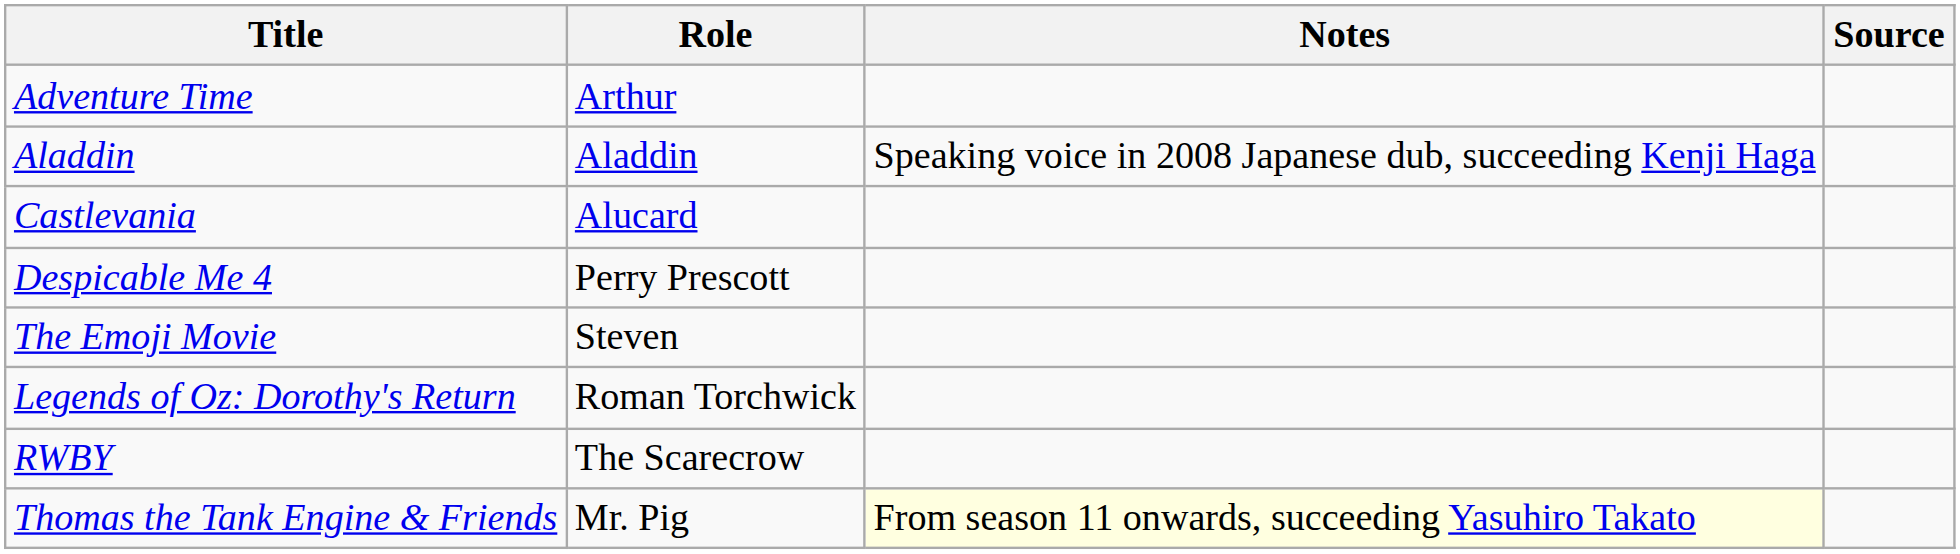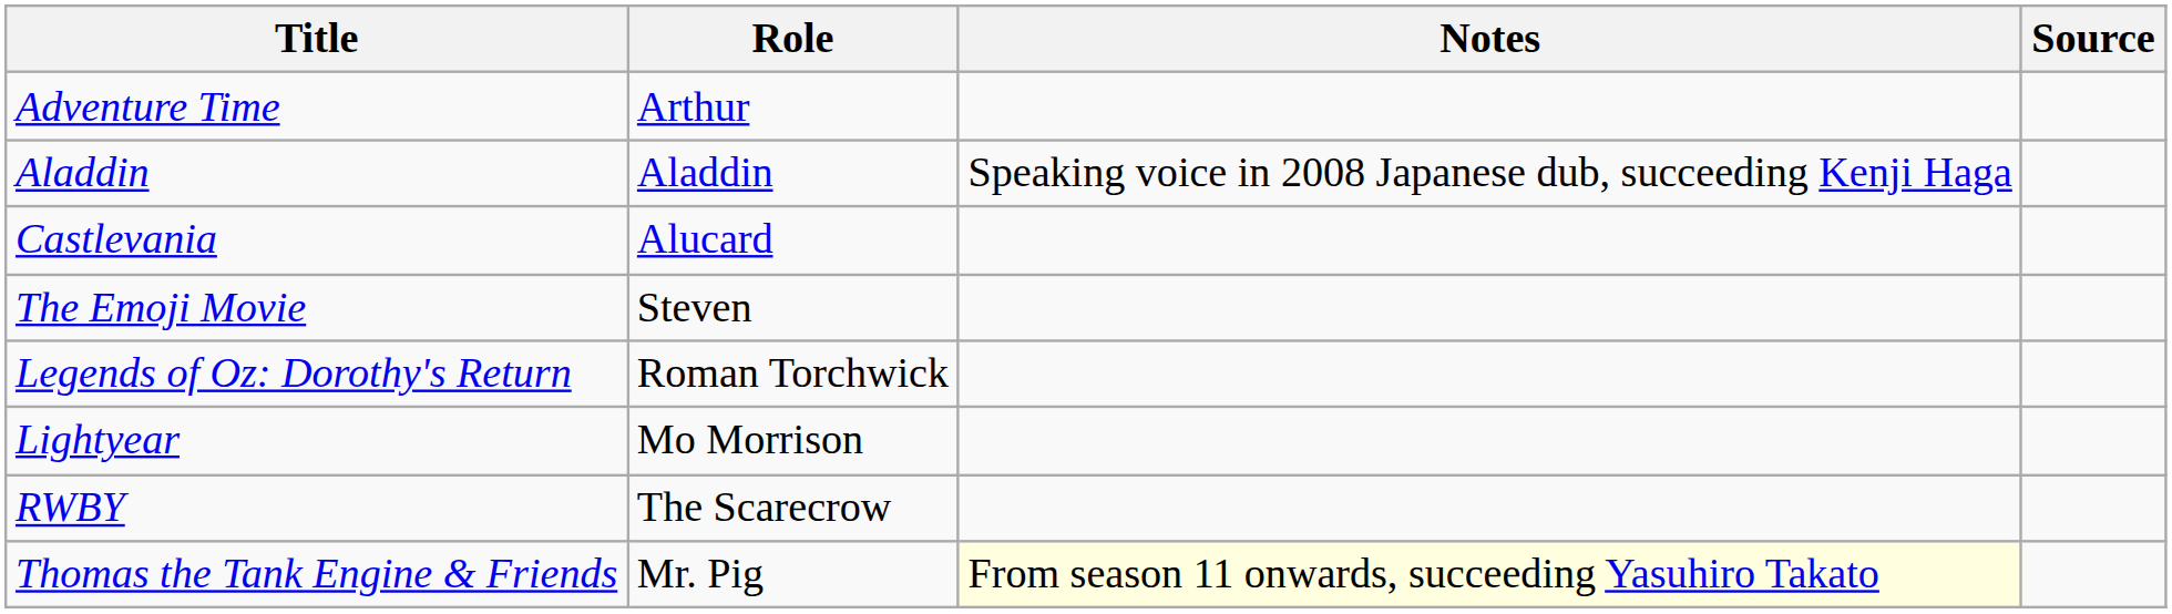 <table class="wikitable">
 <tr>
 <th>Title</th>
 <th>Role</th>
 <th>Notes</th>
 <th>Source</th>
 </tr>
 <tr>
 <td><em><a href='#'>Adventure Time</a></em></td>
 <td><a href='#'>Arthur</a></td>
 <td></td>
 <td></td>
 </tr>
 <tr>
 <td><em><a href='#'>Aladdin</a></em></td>
 <td><a href='#'>Aladdin</a></td>
 <td>Speaking voice in 2008 Japanese dub, succeeding <a href='#'>Kenji Haga</a></td>
 <td></td>
 </tr>
 <tr>
 <td><em><a href='#'>Castlevania</a></em></td>
 <td><a href='#'>Alucard</a></td>
 <td></td>
 <td></td>
 </tr>
 <tr>
-<td><em><a href='#'>Despicable Me 4</a></em></td>
-<td>Perry Prescott</td>
-<td></td>
-<td></td>
-</tr>
-<tr>
 <td><em><a href='#'>The Emoji Movie</a></em></td>
 <td>Steven</td>
 <td></td>
 <td></td>
 </tr>
 <tr>
 <td><em><a href='#'>Legends of Oz: Dorothy's Return</a></em></td>
 <td>Roman Torchwick</td>
+<td></td>
+<td></td>
+</tr>
+<tr>
+<td><em><a href='#'>Lightyear</a></em></td>
+<td>Mo Morrison</td>
 <td></td>
 <td></td>
 </tr>
 <tr>
 <td><em><a href='#'>RWBY</a></em></td>
 <td>The Scarecrow</td>
 <td></td>
 <td></td>
 </tr>
 <tr>
 <td><em><a href='#'>Thomas the Tank Engine & Friends</a></em></td>
 <td>Mr. Pig</td>
 <td style="background: lightyellow;">From season 11 onwards, succeeding <a href='#'>Yasuhiro Takato</a></td>
 <td><br></td>
 </tr>
 </table>
